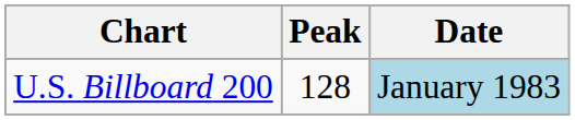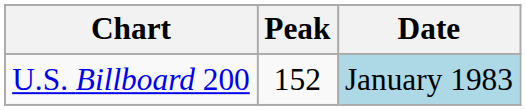 <table class="wikitable">
 <tr>
 <th>Chart</th>
 <th>Peak</th>
 <th>Date</th>
 </tr>
 <tr>
 <td><a href='#'>U.S. <em>Billboard</em> 200</a></td>
-<td align="center">128</td>
+<td align="center">152</td>
 <td align="center" style="background: lightblue;">January 1983</td>
 </tr>
 </table>
